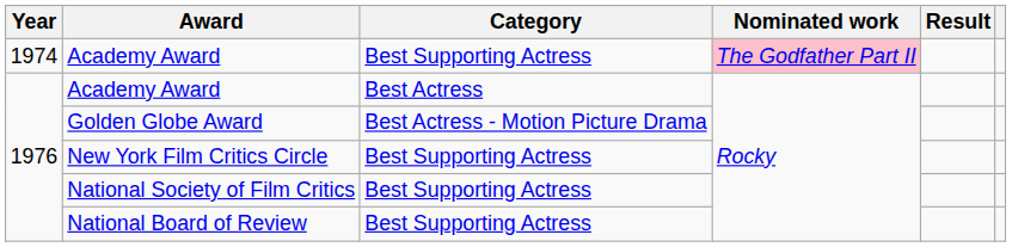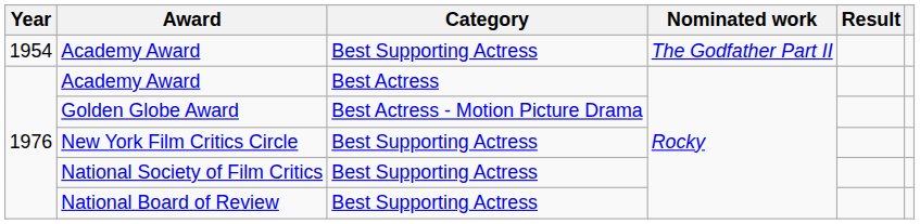 <table class="wikitable sortable">
 <tr>
 <th>Year</th>
 <th>Award</th>
 <th>Category</th>
 <th>Nominated work</th>
 <th>Result</th>
 <th class=unsortable></th>
 </tr>
 <tr>
-<td>1974</td>
+<td>1954</td>
 <td><a href='#'>Academy Award</a></td>
 <td><a href='#'>Best Supporting Actress</a></td>
-<td style="background: pink;"><em><a href='#'>The Godfather Part II</a></em></td>
+<td><em><a href='#'>The Godfather Part II</a></em></td>
 <td></td>
 <td></td>
 </tr>
 <tr>
 <td rowspan=5>1976</td>
 <td><a href='#'>Academy Award</a></td>
 <td><a href='#'>Best Actress</a></td>
 <td rowspan=5><em><a href='#'>Rocky</a></em></td>
 <td></td>
 <td></td>
 </tr>
 <tr>
 <td><a href='#'>Golden Globe Award</a></td>
 <td><a href='#'>Best Actress - Motion Picture Drama</a></td>
 <td></td>
 <td></td>
 </tr>
 <tr>
 <td><a href='#'>New York Film Critics Circle</a></td>
 <td><a href='#'>Best Supporting Actress</a></td>
 <td></td>
 <td></td>
 </tr>
 <tr>
 <td><a href='#'>National Society of Film Critics</a></td>
 <td><a href='#'>Best Supporting Actress</a></td>
 <td></td>
 <td></td>
 </tr>
 <tr>
 <td><a href='#'>National Board of Review</a></td>
 <td><a href='#'>Best Supporting Actress</a></td>
 <td></td>
 </tr>
 </table>
